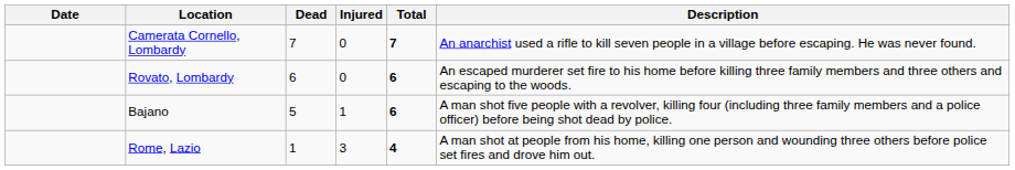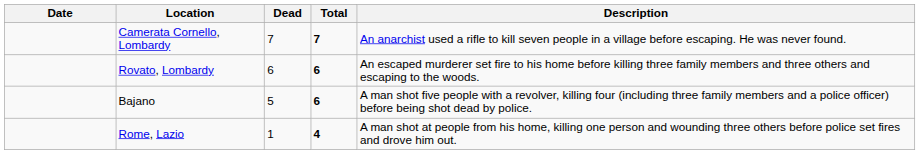 <table class="wikitable sortable mw-datatable">
 <tr>
 <th width=12%>Date</th>
 <th width=16%>Location</th>
 <th width=5%>Dead</th>
-<th width=5%>Injured</th>
 <th width=5%>Total</th>
 <th width=60%>Description</th>
 </tr>
 <tr>
 <td></td>
 <td><a href='#'>Camerata Cornello</a>, <a href='#'>Lombardy</a></td>
 <td>7</td>
-<td>0</td>
 <td><strong>7</strong></td>
 <td><a href='#'>An anarchist</a> used a rifle to kill seven people in a village before escaping. He was never found.</td>
 </tr>
 <tr>
 <td></td>
 <td><a href='#'>Rovato</a>, <a href='#'>Lombardy</a></td>
 <td>6</td>
-<td>0</td>
 <td><strong>6</strong></td>
 <td>An escaped murderer set fire to his home before killing three family members and three others and escaping to the woods.</td>
 </tr>
 <tr>
 <td></td>
 <td>Bajano</td>
 <td>5</td>
-<td>1</td>
 <td><strong>6</strong></td>
 <td>A man shot five people with a revolver, killing four (including three family members and a police officer) before being shot dead by police.</td>
 </tr>
 <tr>
 <td></td>
 <td><a href='#'>Rome</a>, <a href='#'>Lazio</a></td>
 <td>1</td>
-<td>3</td>
 <td><strong>4</strong></td>
 <td>A man shot at people from his home, killing one person and wounding three others before police set fires and drove him out.</td>
 </tr>
 </table>
